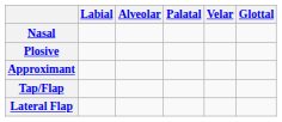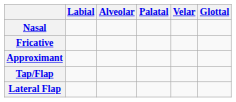 <table class="wikitable" style="text-align:center;">
 <tr>
 <th></th>
 <th><a href='#'>Labial</a></th>
 <th><a href='#'>Alveolar</a></th>
 <th><a href='#'>Palatal</a></th>
 <th><a href='#'>Velar</a></th>
 <th><a href='#'>Glottal</a></th>
 </tr>
 <tr>
 <th><a href='#'>Nasal</a></th>
 <td></td>
 <td></td>
 <td></td>
 <td></td>
 <td></td>
 </tr>
 <tr>
-<th><a href='#'>Plosive</a></th>
+<th><a href='#'>Fricative</a></th>
 <td></td>
-<td> </td>
 <td></td>
-<td> </td>
+<td></td>
+<td></td>
 <td></td>
 </tr>
 <tr>
 <th><a href='#'>Approximant</a></th>
 <td></td>
 <td></td>
 <td></td>
 <td></td>
 </tr>
 <tr>
 <th><a href='#'>Tap/Flap</a></th>
 <td></td>
 <td></td>
 <td></td>
 <td></td>
 <td></td>
 </tr>
 <tr>
 <th><a href='#'>Lateral Flap</a></th>
 <td></td>
 <td></td>
 <td></td>
 <td></td>
 <td></td>
 </tr>
 </table>
